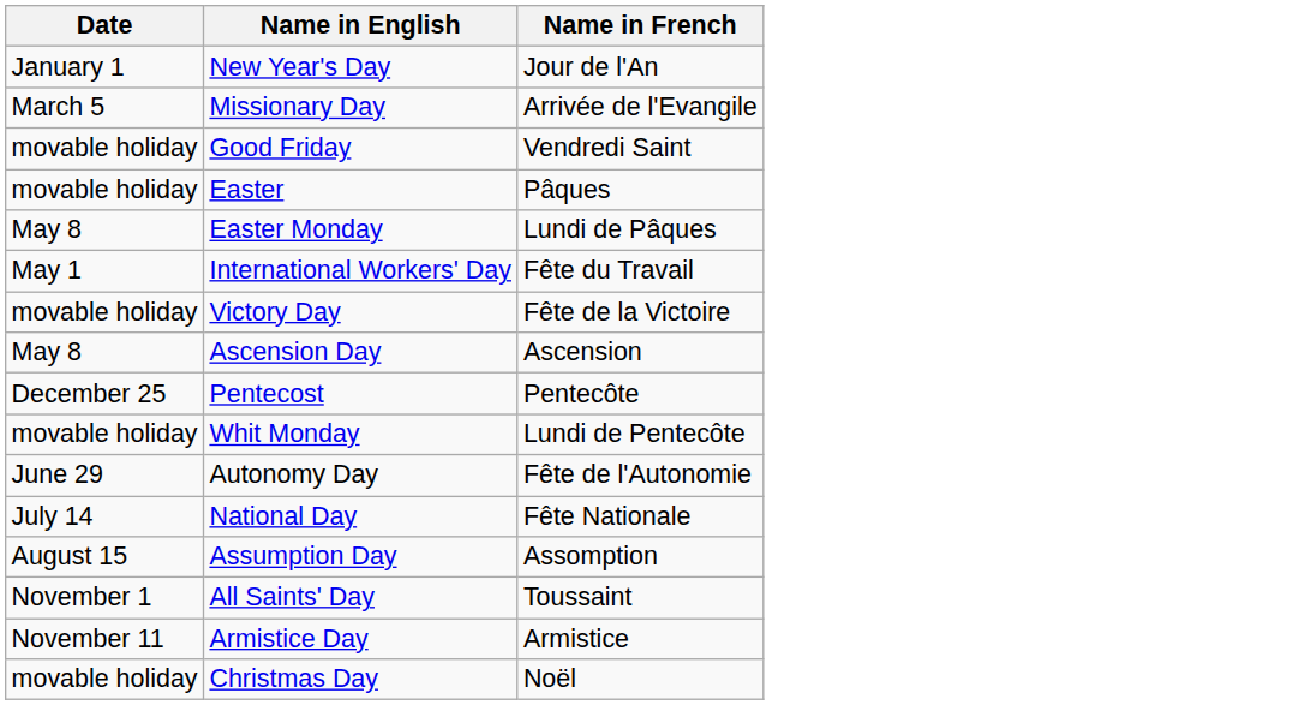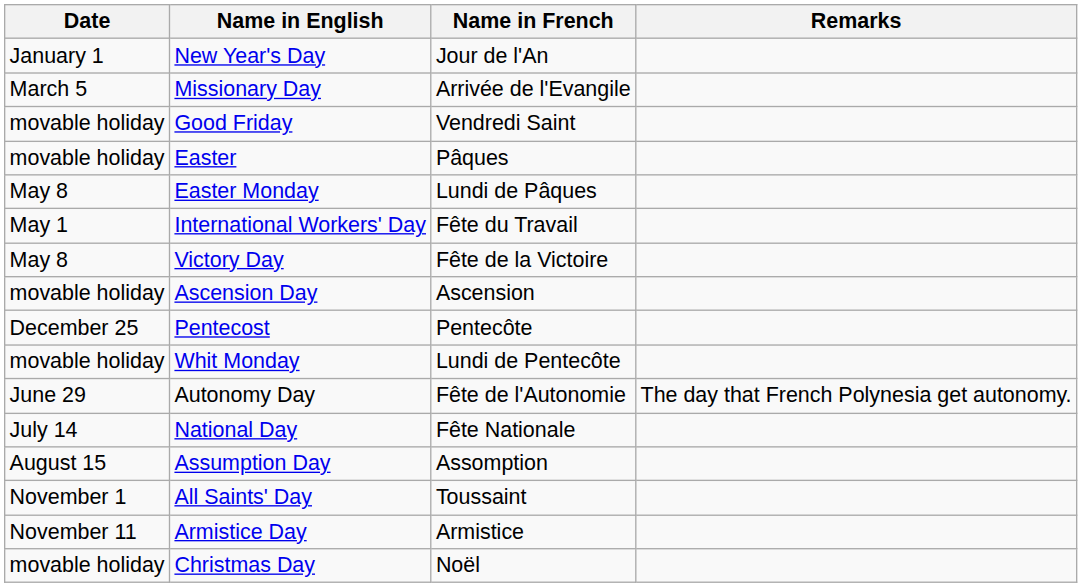 <table class="wikitable">
 <tr>
 <th>Date</th>
 <th>Name in English</th>
 <th>Name in French</th>
+<th>Remarks</th>
 </tr>
 <tr>
 <td>January 1</td>
 <td><a href='#'>New Year's Day</a></td>
 <td>Jour de l'An</td>
+<td></td>
 </tr>
 <tr>
 <td>March 5</td>
 <td><a href='#'>Missionary Day</a></td>
 <td>Arrivée de l'Evangile</td>
+<td></td>
 </tr>
 <tr>
 <td>movable holiday</td>
 <td><a href='#'>Good Friday</a></td>
 <td>Vendredi Saint</td>
+<td></td>
 </tr>
 <tr>
 <td>movable holiday</td>
 <td><a href='#'>Easter</a></td>
 <td>Pâques</td>
+<td></td>
 </tr>
 <tr>
 <td>May 8</td>
 <td><a href='#'>Easter Monday</a></td>
 <td>Lundi de Pâques</td>
+<td></td>
 </tr>
 <tr>
 <td>May 1</td>
 <td><a href='#'>International Workers' Day</a></td>
 <td>Fête du Travail</td>
+<td></td>
+</tr>
+<tr>
+<td>May 8</td>
+<td><a href='#'>Victory Day</a></td>
+<td>Fête de la Victoire</td>
+<td></td>
 </tr>
 <tr>
 <td>movable holiday</td>
-<td><a href='#'>Victory Day</a></td>
-<td>Fête de la Victoire</td>
-</tr>
-<tr>
-<td>May 8</td>
 <td><a href='#'>Ascension Day</a></td>
 <td>Ascension</td>
+<td></td>
 </tr>
 <tr>
 <td>December 25</td>
 <td><a href='#'>Pentecost</a></td>
 <td>Pentecôte</td>
+<td></td>
 </tr>
 <tr>
 <td>movable holiday</td>
 <td><a href='#'>Whit Monday</a></td>
 <td>Lundi de Pentecôte</td>
+<td></td>
 </tr>
 <tr>
 <td>June 29</td>
 <td>Autonomy Day</td>
 <td>Fête de l'Autonomie</td>
+<td>The day that French Polynesia get autonomy.</td>
 </tr>
 <tr>
 <td>July 14</td>
 <td><a href='#'>National Day</a></td>
 <td>Fête Nationale</td>
+<td></td>
 </tr>
 <tr>
 <td>August 15</td>
 <td><a href='#'>Assumption Day</a></td>
 <td>Assomption</td>
+<td></td>
 </tr>
 <tr>
 <td>November 1</td>
 <td><a href='#'>All Saints' Day</a></td>
 <td>Toussaint</td>
+<td></td>
 </tr>
 <tr>
 <td>November 11</td>
 <td><a href='#'>Armistice Day</a></td>
 <td>Armistice</td>
+<td></td>
 </tr>
 <tr>
 <td>movable holiday</td>
 <td><a href='#'>Christmas Day</a></td>
 <td>Noël</td>
+<td></td>
 </tr>
 </table>
